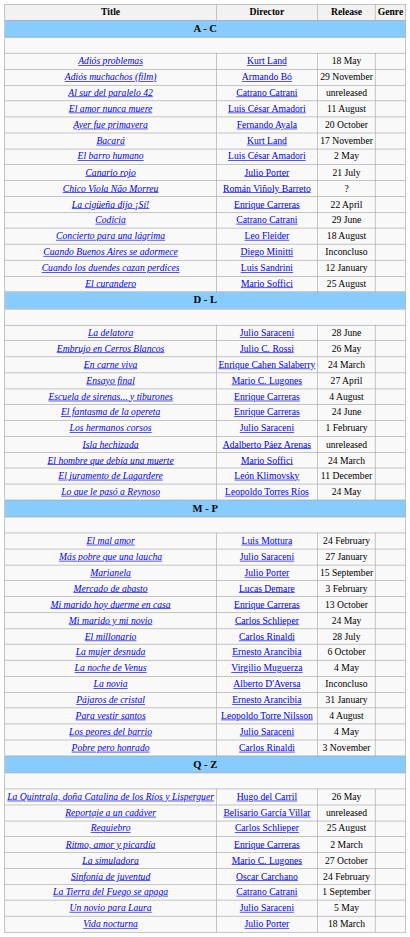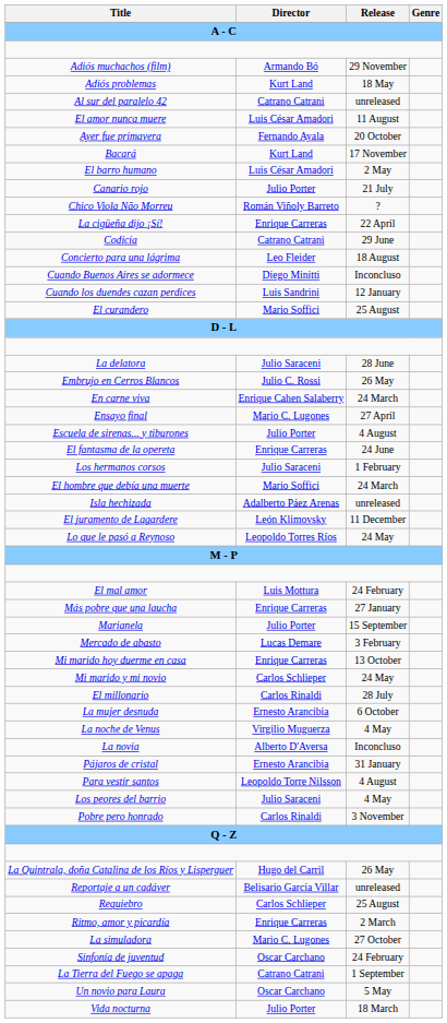 <table class="wikitable" style="margin:1em 0 1em 1em; text-align: center; font-size: 90%;">
 <tr>
 <th scope="col">Title</th>
 <th scope="col">Director</th>
 <th scope="col">Release</th>
 <th scope="col">Genre</th>
 </tr>
 <tr>
 <th colspan="4" style="background-color:#88ccff; font-size:110%;"><strong>A  -  C</strong></th>
 </tr>
 <tr style="height:24px">
 </tr>
 <tr>
+<td><em><a href='#'>Adiós muchachos (film)</a></em></td>
+<td><a href='#'>Armando Bó</a></td>
+<td>29 November</td>
+<td></td>
+</tr>
+<tr>
 <td><em><a href='#'>Adiós problemas</a></em></td>
 <td><a href='#'>Kurt Land</a></td>
 <td>18 May</td>
-<td></td>
-</tr>
-<tr>
-<td><em><a href='#'>Adiós muchachos (film)</a></em></td>
-<td><a href='#'>Armando Bó</a></td>
-<td>29 November</td>
 <td></td>
 </tr>
 <tr>
 <td><em><a href='#'>Al sur del paralelo 42</a></em></td>
 <td><a href='#'>Catrano Catrani</a></td>
 <td>unreleased</td>
 <td></td>
 </tr>
 <tr>
 <td><em><a href='#'>El amor nunca muere</a></em></td>
 <td><a href='#'>Luis César Amadori</a></td>
 <td>11 August</td>
 <td></td>
 </tr>
 <tr>
 <td><em><a href='#'>Ayer fue primavera</a></em></td>
 <td><a href='#'>Fernando Ayala</a></td>
 <td>20 October</td>
 <td></td>
 </tr>
 <tr>
 <td><em><a href='#'>Bacará</a></em></td>
 <td><a href='#'>Kurt Land</a></td>
 <td>17 November</td>
 <td></td>
 </tr>
 <tr>
 <td><em><a href='#'>El barro humano</a></em></td>
 <td><a href='#'>Luis César Amadori</a></td>
 <td>2 May</td>
 <td></td>
 </tr>
 <tr>
 <td><em><a href='#'>Canario rojo</a></em></td>
 <td><a href='#'>Julio Porter</a></td>
 <td>21 July</td>
 <td></td>
 </tr>
 <tr>
 <td><em><a href='#'>Chico Viola Não Morreu</a></em></td>
 <td><a href='#'>Román Viñoly Barreto</a></td>
 <td>?</td>
 <td></td>
 </tr>
 <tr>
 <td><em><a href='#'>La cigüeña dijo ¡Sí!</a></em></td>
 <td><a href='#'>Enrique Carreras</a></td>
 <td>22 April</td>
 <td></td>
 </tr>
 <tr>
 <td><em><a href='#'>Codicia</a></em></td>
 <td><a href='#'>Catrano Catrani</a></td>
 <td>29 June</td>
 <td></td>
 </tr>
 <tr>
 <td><em><a href='#'>Concierto para una lágrima</a></em></td>
 <td><a href='#'>Leo Fleider</a></td>
 <td>18 August</td>
 <td></td>
 </tr>
 <tr>
 <td><em><a href='#'>Cuando Buenos Aires se adormece</a></em></td>
 <td><a href='#'>Diego Minitti</a></td>
 <td>Inconcluso</td>
 <td></td>
 </tr>
 <tr>
 <td><em><a href='#'>Cuando los duendes cazan perdices</a></em></td>
 <td><a href='#'>Luis Sandrini</a></td>
 <td>12 January</td>
 <td></td>
 </tr>
 <tr>
 <td><em><a href='#'>El curandero</a></em></td>
 <td><a href='#'>Mario Soffici</a></td>
 <td>25 August</td>
 <td></td>
 </tr>
 <tr>
 <th colspan="4" style="background-color:#88ccff; font-size:110%;"><strong>D  -  L</strong></th>
 </tr>
 <tr style="height:24px">
 </tr>
 <tr>
 <td><em><a href='#'>La delatora</a></em></td>
 <td><a href='#'>Julio Saraceni</a></td>
 <td>28 June</td>
 <td></td>
 </tr>
 <tr>
 <td><em><a href='#'>Embrujo en Cerros Blancos</a></em></td>
 <td><a href='#'>Julio C. Rossi</a></td>
 <td>26 May</td>
 <td></td>
 </tr>
 <tr>
 <td><em><a href='#'>En carne viva</a></em></td>
 <td><a href='#'>Enrique Cahen Salaberry</a></td>
 <td>24 March</td>
 <td></td>
 </tr>
 <tr>
 <td><em><a href='#'>Ensayo final</a></em></td>
 <td><a href='#'>Mario C. Lugones</a></td>
 <td>27 April</td>
 <td></td>
 </tr>
 <tr>
 <td><em><a href='#'>Escuela de sirenas... y tiburones</a></em></td>
-<td><a href='#'>Enrique Carreras</a></td>
+<td><a href='#'>Julio Porter</a></td>
 <td>4 August</td>
 <td></td>
 </tr>
 <tr>
 <td><em><a href='#'>El fantasma de la opereta</a></em></td>
 <td><a href='#'>Enrique Carreras</a></td>
 <td>24 June</td>
 <td></td>
 </tr>
 <tr>
 <td><em><a href='#'>Los hermanos corsos</a></em></td>
 <td><a href='#'>Julio Saraceni</a></td>
 <td>1 February</td>
 <td></td>
 </tr>
 <tr>
+<td><em><a href='#'>El hombre que debía una muerte</a></em></td>
+<td><a href='#'>Mario Soffici</a></td>
+<td>24 March</td>
+<td></td>
+</tr>
+<tr>
 <td><em><a href='#'>Isla hechizada</a></em></td>
 <td><a href='#'>Adalberto Páez Arenas</a></td>
 <td>unreleased</td>
-<td></td>
-</tr>
-<tr>
-<td><em><a href='#'>El hombre que debía una muerte</a></em></td>
-<td><a href='#'>Mario Soffici</a></td>
-<td>24 March</td>
 <td></td>
 </tr>
 <tr>
 <td><em><a href='#'>El juramento de Lagardere</a></em></td>
 <td><a href='#'>León Klimovsky</a></td>
 <td>11 December</td>
 <td></td>
 </tr>
 <tr>
 <td><em><a href='#'>Lo que le pasó a Reynoso</a></em></td>
 <td><a href='#'>Leopoldo Torres Ríos</a></td>
 <td>24 May</td>
 <td></td>
 </tr>
 <tr>
 <th colspan="4" style="background-color:#88ccff; font-size:110%;"><strong>M  -  P</strong></th>
 </tr>
 <tr style="height:24px">
 </tr>
 <tr>
 <td><em><a href='#'>El mal amor</a></em></td>
 <td><a href='#'>Luis Mottura</a></td>
 <td>24 February</td>
 <td></td>
 </tr>
 <tr>
 <td><em><a href='#'>Más pobre que una laucha</a></em></td>
-<td><a href='#'>Julio Saraceni</a></td>
+<td><a href='#'>Enrique Carreras</a></td>
 <td>27 January</td>
 <td></td>
 </tr>
 <tr>
 <td><em><a href='#'>Marianela</a></em></td>
 <td><a href='#'>Julio Porter</a></td>
 <td>15 September</td>
 <td></td>
 </tr>
 <tr>
 <td><em><a href='#'>Mercado de abasto</a></em></td>
 <td><a href='#'>Lucas Demare</a></td>
 <td>3 February</td>
 <td></td>
 </tr>
 <tr>
 <td><em><a href='#'>Mi marido hoy duerme en casa</a></em></td>
 <td><a href='#'>Enrique Carreras</a></td>
 <td>13 October</td>
 <td></td>
 </tr>
 <tr>
 <td><em><a href='#'>Mi marido y mi novio</a></em></td>
 <td><a href='#'>Carlos Schlieper</a></td>
 <td>24 May</td>
 <td></td>
 </tr>
 <tr>
 <td><em><a href='#'>El millonario</a></em></td>
 <td><a href='#'>Carlos Rinaldi</a></td>
 <td>28 July</td>
 <td></td>
 </tr>
 <tr>
 <td><em><a href='#'>La mujer desnuda</a></em></td>
 <td><a href='#'>Ernesto Arancibia</a></td>
 <td>6 October</td>
 <td></td>
 </tr>
 <tr>
 <td><em><a href='#'>La noche de Venus</a></em></td>
 <td><a href='#'>Virgilio Muguerza</a></td>
 <td>4 May</td>
 <td></td>
 </tr>
 <tr>
 <td><em><a href='#'>La novia</a></em></td>
 <td><a href='#'>Alberto D'Aversa</a></td>
 <td>Inconcluso</td>
 <td></td>
 </tr>
 <tr>
 <td><em><a href='#'>Pájaros de cristal</a></em></td>
 <td><a href='#'>Ernesto Arancibia</a></td>
 <td>31 January</td>
 <td></td>
 </tr>
 <tr>
 <td><em><a href='#'>Para vestir santos</a></em></td>
 <td><a href='#'>Leopoldo Torre Nilsson</a></td>
 <td>4 August</td>
 <td></td>
 </tr>
 <tr>
 <td><em><a href='#'>Los peores del barrio</a></em></td>
 <td><a href='#'>Julio Saraceni</a></td>
 <td>4 May</td>
 <td></td>
 </tr>
 <tr>
 <td><em><a href='#'>Pobre pero honrado</a></em></td>
 <td><a href='#'>Carlos Rinaldi</a></td>
 <td>3 November</td>
 <td></td>
 </tr>
 <tr>
 <th colspan="4" style="background-color:#88ccff; font-size:110%;"><strong>Q  -  Z</strong></th>
 </tr>
 <tr style="height:24px">
 </tr>
 <tr>
 <td><em><a href='#'>La Quintrala, doña Catalina de los Ríos y Lisperguer</a></em></td>
 <td><a href='#'>Hugo del Carril</a></td>
 <td>26 May</td>
 <td></td>
 </tr>
 <tr>
 <td><em><a href='#'>Reportaje a un cadáver</a></em></td>
 <td><a href='#'>Belisario García Villar</a></td>
 <td>unreleased</td>
 <td></td>
 </tr>
 <tr>
 <td><em><a href='#'>Requiebro</a></em></td>
 <td><a href='#'>Carlos Schlieper</a></td>
 <td>25 August</td>
 <td></td>
 </tr>
 <tr>
 <td><em><a href='#'>Ritmo, amor y picardía</a></em></td>
 <td><a href='#'>Enrique Carreras</a></td>
 <td>2 March</td>
 <td></td>
 </tr>
 <tr>
 <td><em><a href='#'>La simuladora</a></em></td>
 <td><a href='#'>Mario C. Lugones</a></td>
 <td>27 October</td>
 <td></td>
 </tr>
 <tr>
 <td><em><a href='#'>Sinfonía de juventud</a></em></td>
 <td><a href='#'>Oscar Carchano</a></td>
 <td>24 February</td>
 <td></td>
 </tr>
 <tr>
 <td><em><a href='#'>La Tierra del Fuego se apaga</a></em></td>
 <td><a href='#'>Catrano Catrani</a></td>
 <td>1 September</td>
 <td></td>
 </tr>
 <tr>
 <td><em><a href='#'>Un novio para Laura</a></em></td>
-<td><a href='#'>Julio Saraceni</a></td>
+<td><a href='#'>Oscar Carchano</a></td>
 <td>5 May</td>
 <td></td>
 </tr>
 <tr>
 <td><em><a href='#'>Vida nocturna</a></em></td>
 <td><a href='#'>Julio Porter</a></td>
 <td>18 March</td>
 <td></td>
 </tr>
 </table>
